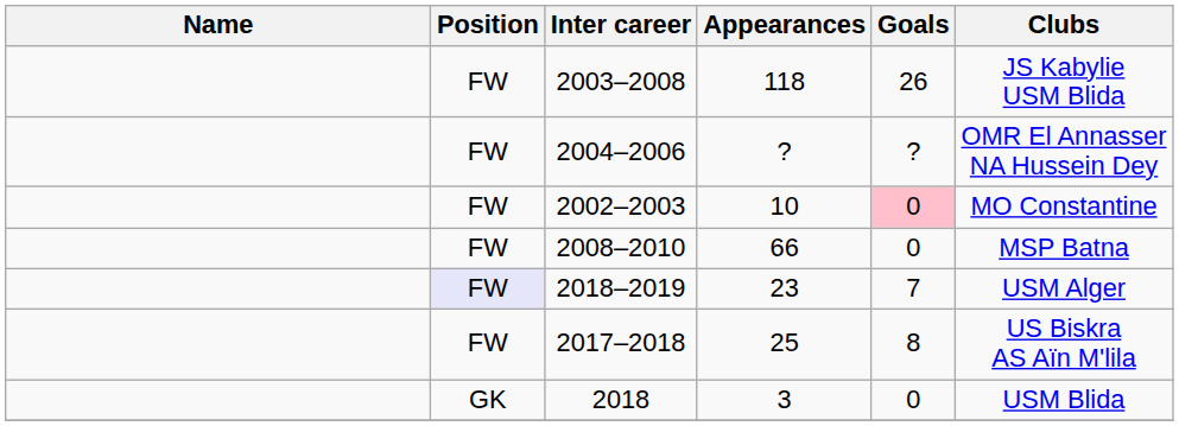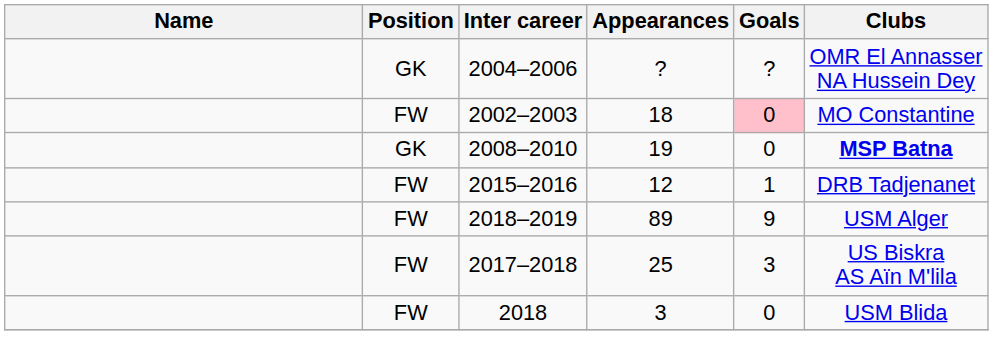 <table class="wikitable sortable" style="text-align: center;">
 <tr>
 <th style="width:16em">Name</th>
 <th>Position</th>
 <th>Inter career</th>
 <th>Appearances</th>
 <th>Goals</th>
 <th>Clubs</th>
 </tr>
 <tr>
 <td align="left"></td>
-<td>FW</td>
-<td>2003–2008</td>
-<td>118</td>
-<td>26</td>
-<td><a href='#'>JS Kabylie</a><br><a href='#'>USM Blida</a></td>
-</tr>
-<tr>
-<td align="left"></td>
-<td>FW</td>
+<td>GK</td>
 <td>2004–2006</td>
 <td>?</td>
 <td>?</td>
 <td><a href='#'>OMR El Annasser</a><br><a href='#'>NA Hussein Dey</a></td>
 </tr>
 <tr>
 <td align="left"></td>
 <td>FW</td>
 <td>2002–2003</td>
-<td>10</td>
+<td>18</td>
 <td style="background: pink;">0</td>
 <td><a href='#'>MO Constantine</a></td>
 </tr>
 <tr>
 <td align="left"></td>
-<td>FW</td>
+<td>GK</td>
 <td>2008–2010</td>
-<td>66</td>
+<td>19</td>
 <td>0</td>
-<td><a href='#'>MSP Batna</a></td>
+<td><strong><a href='#'>MSP Batna</a></strong></td>
 </tr>
 <tr>
 <td align="left"></td>
-<td style="background: lavender;">FW</td>
+<td>FW</td>
+<td>2015–2016</td>
+<td>12</td>
+<td>1</td>
+<td><a href='#'>DRB Tadjenanet</a></td>
+</tr>
+<tr>
+<td align="left"></td>
+<td>FW</td>
 <td>2018–2019</td>
-<td>23</td>
-<td>7</td>
+<td>89</td>
+<td>9</td>
 <td><a href='#'>USM Alger</a></td>
 </tr>
 <tr>
 <td align="left"></td>
 <td>FW</td>
 <td>2017–2018</td>
 <td>25</td>
-<td>8</td>
+<td>3</td>
 <td><a href='#'>US Biskra</a><br><a href='#'>AS Aïn M'lila</a></td>
 </tr>
 <tr>
 <td align="left"></td>
-<td>GK</td>
+<td>FW</td>
 <td>2018</td>
 <td>3</td>
 <td>0</td>
 <td><a href='#'>USM Blida</a></td>
 </tr>
 <tr>
 </tr>
 </table>
